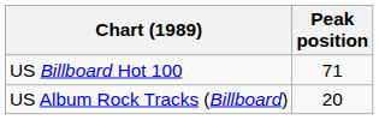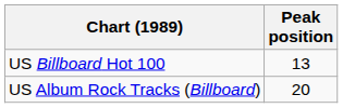 <table class="wikitable sortable">
 <tr>
 <th>Chart (1989)</th>
 <th>Peak<br>position</th>
 </tr>
 <tr>
 <td>US <a href='#'><em>Billboard</em> Hot 100</a></td>
-<td style="text-align:center;">71</td>
+<td style="text-align:center;">13</td>
 </tr>
 <tr>
 <td>US <a href='#'>Album Rock Tracks</a> (<em><a href='#'>Billboard</a></em>)</td>
 <td style="text-align:center;">20</td>
 </tr>
 </table>
